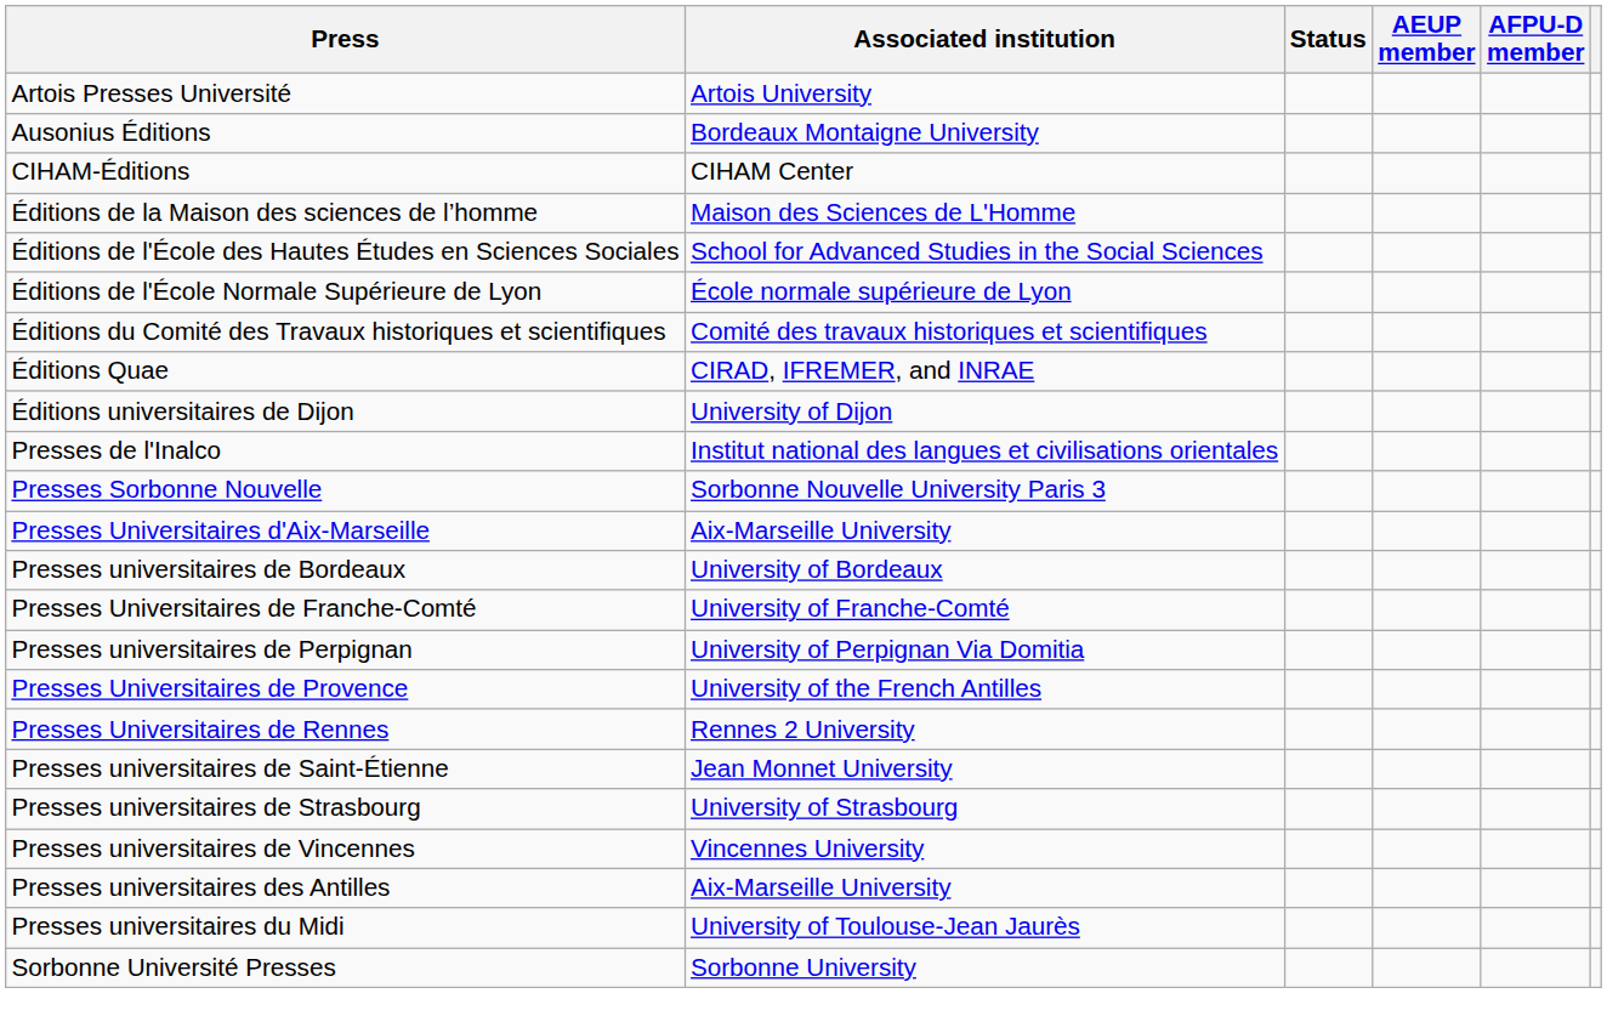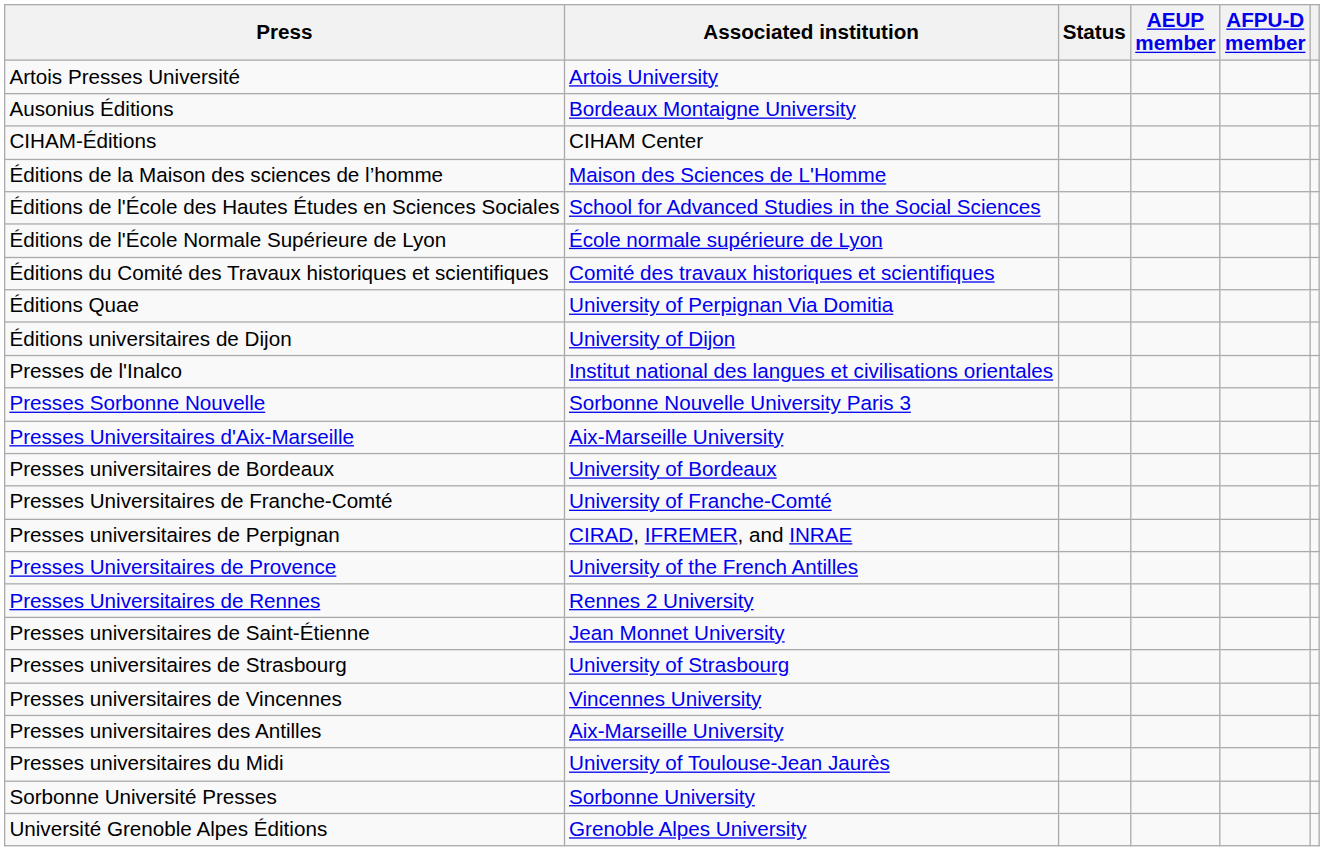 <table class="wikitable sortable">
 <tr>
 <th>Press</th>
 <th>Associated institution</th>
 <th>Status</th>
 <th><a href='#'>AEUP<br>member</a></th>
 <th><a href='#'>AFPU-D<br>member</a></th>
 <th></th>
 </tr>
 <tr>
 <td>Artois Presses Université</td>
 <td><a href='#'>Artois University</a></td>
 <td></td>
 <td></td>
 <td></td>
 <td></td>
 </tr>
 <tr>
 <td>Ausonius Éditions</td>
 <td><a href='#'>Bordeaux Montaigne University</a></td>
 <td></td>
 <td></td>
 <td></td>
 <td></td>
 </tr>
 <tr>
 <td>CIHAM-Éditions</td>
 <td>CIHAM Center</td>
 <td></td>
 <td></td>
 <td></td>
 <td></td>
 </tr>
 <tr>
 <td>Éditions de la Maison des sciences de l’homme</td>
 <td><a href='#'>Maison des Sciences de L'Homme</a></td>
 <td></td>
 <td></td>
 <td></td>
 <td></td>
 </tr>
 <tr>
 <td>Éditions de l'École des Hautes Études en Sciences Sociales</td>
 <td><a href='#'>School for Advanced Studies in the Social Sciences</a></td>
 <td></td>
 <td></td>
 <td></td>
 <td></td>
 </tr>
 <tr>
 <td>Éditions de l'École Normale Supérieure de Lyon</td>
 <td><a href='#'>École normale supérieure de Lyon</a></td>
 <td></td>
 <td></td>
 <td></td>
 <td></td>
 </tr>
 <tr>
 <td>Éditions du Comité des Travaux historiques et scientifiques</td>
 <td><a href='#'>Comité des travaux historiques et scientifiques</a></td>
 <td></td>
 <td></td>
 <td></td>
 <td></td>
 </tr>
 <tr>
 <td>Éditions Quae</td>
-<td><a href='#'>CIRAD</a>, <a href='#'>IFREMER</a>, and <a href='#'>INRAE</a></td>
+<td><a href='#'>University of Perpignan Via Domitia</a></td>
 <td></td>
 <td></td>
 <td></td>
 <td></td>
 </tr>
 <tr>
 <td>Éditions universitaires de Dijon</td>
 <td><a href='#'>University of Dijon</a></td>
 <td></td>
 <td></td>
 <td></td>
 <td></td>
 </tr>
 <tr>
 <td>Presses de l'Inalco</td>
 <td><a href='#'>Institut national des langues et civilisations orientales</a></td>
 <td></td>
 <td></td>
 <td></td>
 <td></td>
 </tr>
 <tr>
 <td><a href='#'>Presses Sorbonne Nouvelle</a></td>
 <td><a href='#'>Sorbonne Nouvelle University Paris 3</a></td>
 <td></td>
 <td></td>
 <td></td>
 <td></td>
 </tr>
 <tr>
 <td><a href='#'>Presses Universitaires d'Aix-Marseille</a></td>
 <td><a href='#'>Aix-Marseille University</a></td>
 <td></td>
 <td></td>
 <td></td>
 <td></td>
 </tr>
 <tr>
 <td>Presses universitaires de Bordeaux </td>
 <td><a href='#'>University of Bordeaux</a></td>
 <td></td>
 <td></td>
 <td></td>
 <td></td>
 </tr>
 <tr>
 <td>Presses Universitaires de Franche-Comté</td>
 <td><a href='#'>University of Franche-Comté</a></td>
 <td></td>
 <td></td>
 <td></td>
 <td></td>
 </tr>
 <tr>
 <td>Presses universitaires de Perpignan</td>
-<td><a href='#'>University of Perpignan Via Domitia</a></td>
+<td><a href='#'>CIRAD</a>, <a href='#'>IFREMER</a>, and <a href='#'>INRAE</a></td>
 <td></td>
 <td></td>
 <td></td>
 <td></td>
 </tr>
 <tr>
 <td><a href='#'>Presses Universitaires de Provence</a></td>
 <td><a href='#'>University of the French Antilles</a></td>
 <td></td>
 <td></td>
 <td></td>
 <td></td>
 </tr>
 <tr>
 <td><a href='#'>Presses Universitaires de Rennes</a></td>
 <td><a href='#'>Rennes 2 University</a></td>
 <td></td>
 <td></td>
 <td></td>
 <td></td>
 </tr>
 <tr>
 <td>Presses universitaires de Saint-Étienne</td>
 <td><a href='#'>Jean Monnet University</a></td>
 <td></td>
 <td></td>
 <td></td>
 <td></td>
 </tr>
 <tr>
 <td>Presses universitaires de Strasbourg </td>
 <td><a href='#'>University of Strasbourg</a></td>
 <td></td>
 <td></td>
 <td></td>
 <td></td>
 </tr>
 <tr>
 <td>Presses universitaires de Vincennes </td>
 <td><a href='#'>Vincennes University</a></td>
 <td></td>
 <td></td>
 <td></td>
 <td></td>
 </tr>
 <tr>
 <td>Presses universitaires des Antilles</td>
 <td><a href='#'>Aix-Marseille University</a></td>
 <td></td>
 <td></td>
 <td></td>
 <td></td>
 </tr>
 <tr>
 <td>Presses universitaires du Midi</td>
 <td><a href='#'>University of Toulouse-Jean Jaurès</a></td>
 <td></td>
 <td></td>
 <td></td>
 <td></td>
 </tr>
 <tr>
 <td>Sorbonne Université Presses</td>
 <td><a href='#'>Sorbonne University</a></td>
 <td></td>
 <td></td>
 <td></td>
 <td></td>
 </tr>
+<tr>
+<td>Université Grenoble Alpes Éditions</td>
+<td><a href='#'>Grenoble Alpes University</a></td>
+<td></td>
+<td></td>
+<td></td>
+<td></td>
+</tr>
 </table>
